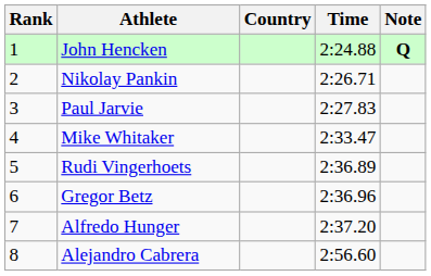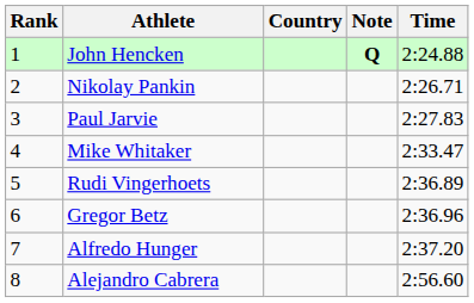 <table class="wikitable sortable">
 <tr>
 <th>Rank</th>
 <th width=150>Athlete</th>
 <th>Country</th>
+<th>Note</th>
 <th>Time</th>
-<th>Note</th>
 </tr>
 <tr bgcolor=#CCFFCC>
 <td>1</td>
 <td><a href='#'>John Hencken</a></td>
 <td></td>
+<td align=center><strong>Q</strong></td>
 <td>2:24.88</td>
-<td align=center><strong>Q</strong></td>
 </tr>
 <tr>
 <td>2</td>
 <td><a href='#'>Nikolay Pankin</a></td>
 <td></td>
+<td></td>
 <td>2:26.71</td>
-<td></td>
 </tr>
 <tr>
 <td>3</td>
 <td><a href='#'>Paul Jarvie</a></td>
 <td></td>
+<td></td>
 <td>2:27.83</td>
-<td></td>
 </tr>
 <tr>
 <td>4</td>
 <td><a href='#'>Mike Whitaker</a></td>
 <td></td>
+<td></td>
 <td>2:33.47</td>
-<td></td>
 </tr>
 <tr>
 <td>5</td>
 <td><a href='#'>Rudi Vingerhoets</a></td>
 <td></td>
+<td></td>
 <td>2:36.89</td>
-<td></td>
 </tr>
 <tr>
 <td>6</td>
 <td><a href='#'>Gregor Betz</a></td>
 <td></td>
+<td></td>
 <td>2:36.96</td>
-<td></td>
 </tr>
 <tr>
 <td>7</td>
 <td><a href='#'>Alfredo Hunger</a></td>
 <td></td>
+<td></td>
 <td>2:37.20</td>
-<td></td>
 </tr>
 <tr>
 <td>8</td>
 <td><a href='#'>Alejandro Cabrera</a></td>
 <td></td>
+<td></td>
 <td>2:56.60</td>
-<td></td>
 </tr>
 </table>
